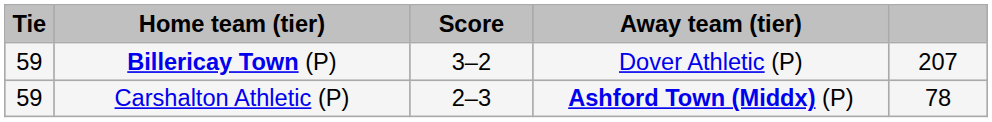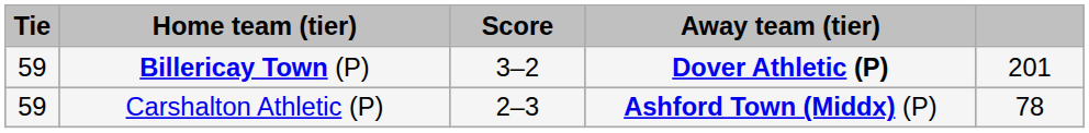 <table class="wikitable" style="width: 600px; background:WhiteSmoke; text-align:center; font-size:90%">
 <tr>
 <td scope="col" style="width:  5.00%; background:silver;"><strong>Tie</strong></td>
 <td scope="col" style="width: 36.25%; background:silver;"><strong>Home team (tier)</strong></td>
 <td scope="col" style="width: 12.50%; background:silver;"><strong>Score</strong></td>
 <td scope="col" style="width: 36.25%; background:silver;"><strong>Away team (tier)</strong></td>
 <td scope="col" style="width: 10.00%; background:silver;"><strong></strong></td>
 </tr>
 <tr>
 <td>59</td>
 <td><strong><a href='#'>Billericay Town</a></strong> (P)</td>
 <td>3–2</td>
-<td><a href='#'>Dover Athletic</a> (P)</td>
-<td>207</td>
+<td><strong><a href='#'>Dover Athletic</a> (P)</strong></td>
+<td>201</td>
 </tr>
 <tr>
 <td>59</td>
 <td><a href='#'>Carshalton Athletic</a> (P)</td>
 <td>2–3</td>
 <td><strong><a href='#'>Ashford Town (Middx)</a></strong> (P)</td>
 <td>78</td>
 </tr>
 </table>
